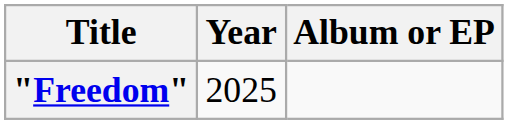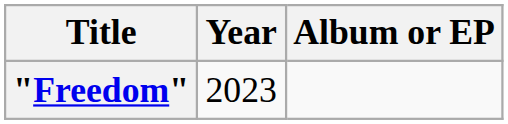 <table class="wikitable plainrowheaders" style="text-align:center;">
 <tr>
 <th>Title</th>
 <th>Year</th>
 <th>Album or EP</th>
 </tr>
 <tr>
 <th scope="row">"<a href='#'>Freedom</a>"</th>
-<td>2025</td>
+<td>2023</td>
 <td></td>
 </tr>
 </table>
